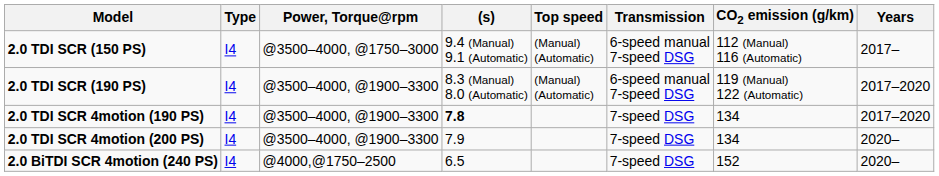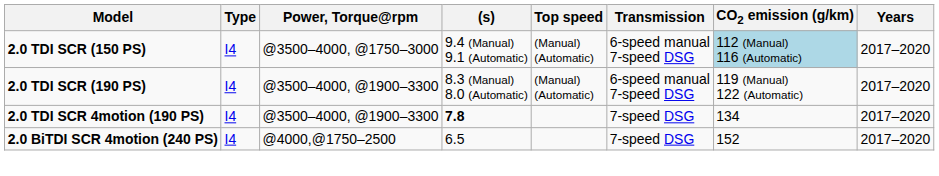 <table class="wikitable collapsible sortable" style="font-size:90%;">
 <tr>
 <th>Model</th>
 <th>Type</th>
 <th>Power, Torque@rpm</th>
 <th> (s)</th>
 <th>Top speed</th>
 <th>Transmission</th>
 <th>CO<sub>2</sub> emission (g/km)</th>
 <th>Years</th>
 </tr>
 <tr>
 <td><strong>2.0 TDI SCR (150 PS)</strong></td>
 <td> <a href='#'>I4</a></td>
 <td>@3500–4000, @1750–3000</td>
 <td>9.4 <small>(Manual)</small><br>9.1 <small>(Automatic)</small></td>
 <td> <small>(Manual)</small><br> <small>(Automatic)</small></td>
 <td>6-speed manual<br>7-speed <a href='#'>DSG</a></td>
-<td>112 <small>(Manual)</small><br>116 <small>(Automatic)</small></td>
-<td>2017–</td>
+<td style="background: lightblue;">112 <small>(Manual)</small><br>116 <small>(Automatic)</small></td>
+<td>2017–2020</td>
 </tr>
 <tr>
 <td><strong>2.0 TDI SCR (190 PS)</strong></td>
 <td> <a href='#'>I4</a></td>
 <td>@3500–4000, @1900–3300</td>
 <td>8.3 <small>(Manual)</small><br>8.0 <small>(Automatic)</small></td>
 <td> <small>(Manual)</small><br> <small>(Automatic)</small></td>
 <td>6-speed manual<br>7-speed <a href='#'>DSG</a></td>
 <td>119 <small>(Manual)</small><br>122 <small>(Automatic)</small></td>
 <td>2017–2020</td>
 </tr>
 <tr>
 <td><strong>2.0 TDI SCR 4motion (190 PS)</strong></td>
 <td> <a href='#'>I4</a></td>
 <td>@3500–4000, @1900–3300</td>
 <td><strong>7.8</strong></td>
 <td></td>
 <td>7-speed <a href='#'>DSG</a></td>
 <td>134</td>
 <td>2017–2020</td>
 </tr>
 <tr>
-<td><strong>2.0 TDI SCR 4motion (200 PS)</strong></td>
-<td> <a href='#'>I4</a></td>
-<td>@3500–4000, @1900–3300</td>
-<td>7.9</td>
-<td></td>
-<td>7-speed <a href='#'>DSG</a></td>
-<td>134</td>
-<td>2020–</td>
-</tr>
-<tr>
 <td><strong>2.0 BiTDI SCR 4motion (240 PS)</strong></td>
 <td> <a href='#'>I4</a></td>
 <td>@4000,@1750–2500</td>
 <td>6.5</td>
 <td></td>
 <td>7-speed <a href='#'>DSG</a></td>
 <td>152</td>
-<td>2020–</td>
+<td>2017–2020</td>
 </tr>
 </table>
